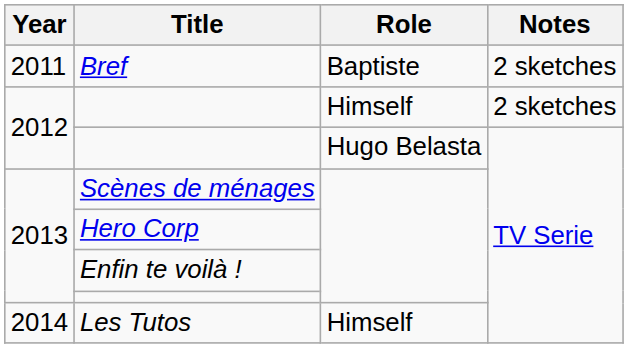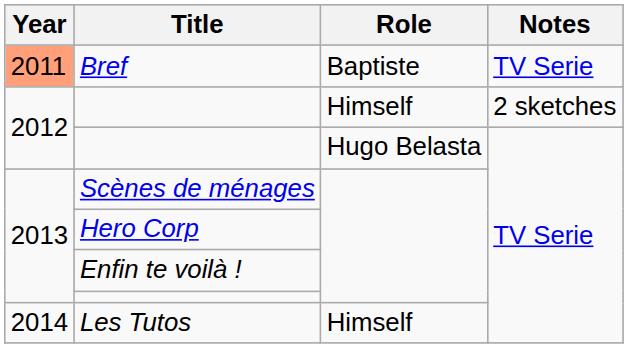 <table class="wikitable sortable">
 <tr>
 <th>Year</th>
 <th>Title</th>
 <th>Role</th>
 <th>Notes</th>
 </tr>
 <tr>
-<td>2011</td>
+<td style="background: lightsalmon;">2011</td>
 <td><em><a href='#'>Bref</a></em></td>
 <td>Baptiste</td>
-<td>2 sketches</td>
+<td><a href='#'>TV Serie</a></td>
 </tr>
 <tr>
 <td rowspan="2">2012</td>
 <td><em></em></td>
 <td>Himself</td>
 <td>2 sketches</td>
 </tr>
 <tr>
 <td><em></em></td>
 <td>Hugo Belasta</td>
 <td rowspan="6"><a href='#'>TV Serie</a></td>
 </tr>
 <tr>
 <td rowspan="4">2013</td>
 <td><em><a href='#'>Scènes de ménages</a></em></td>
 <td rowspan="4"></td>
 </tr>
 <tr>
 <td><em><a href='#'>Hero Corp</a></em></td>
 </tr>
 <tr>
 <td><em>Enfin te voilà !</em></td>
 </tr>
 <tr>
 <td><em></em></td>
 </tr>
 <tr>
 <td>2014</td>
 <td><em>Les Tutos</em></td>
 <td>Himself</td>
 </tr>
 </table>
